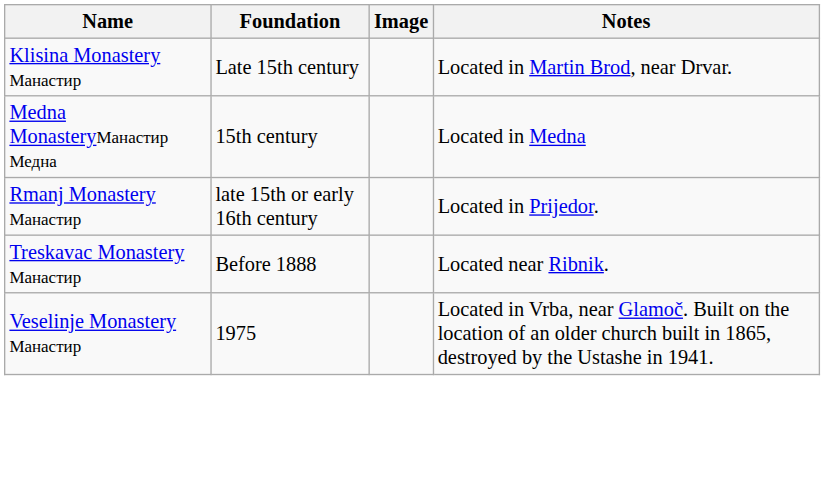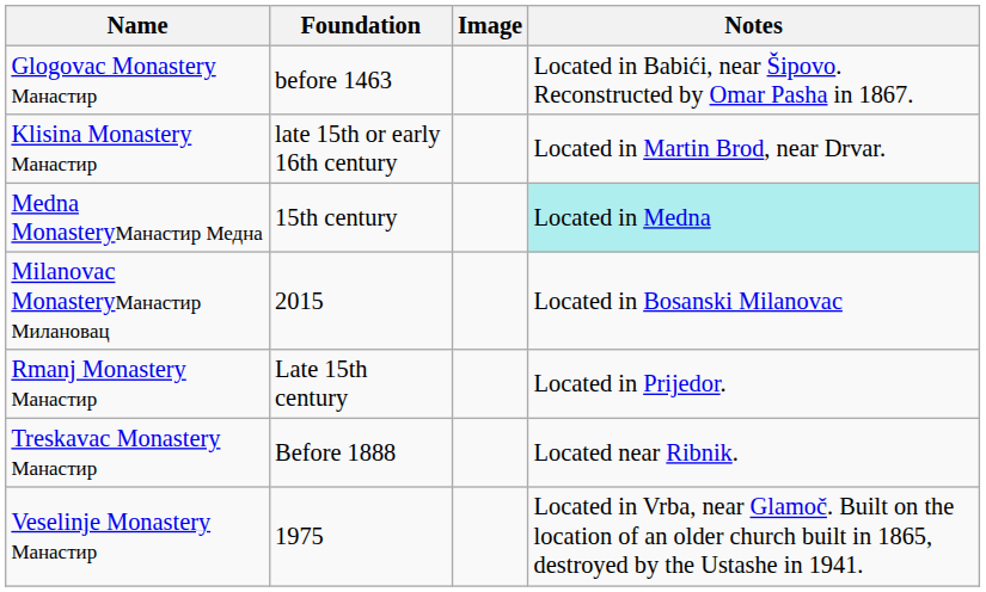 <table class="wikitable" style="font-size:95%;">
 <tr>
 <th>Name</th>
 <th>Foundation</th>
 <th>Image</th>
 <th>Notes</th>
 </tr>
 <tr>
+<td><a href='#'>Glogovac Monastery</a><br><small>Манастир</small> </td>
+<td>before 1463</td>
+<td></td>
+<td>Located in Babići, near <a href='#'>Šipovo</a>. Reconstructed by <a href='#'>Omar Pasha</a> in 1867.</td>
+</tr>
+<tr>
 <td><a href='#'>Klisina Monastery</a><br><small>Манастир</small> </td>
-<td>Late 15th century</td>
+<td>late 15th or early 16th century</td>
 <td></td>
 <td>Located in <a href='#'>Martin Brod</a>, near Drvar.</td>
 </tr>
 <tr>
 <td><a href='#'>Medna Monastery</a><small>Манастир Медна</small></td>
 <td>15th century</td>
 <td></td>
-<td>Located in <a href='#'>Medna</a></td>
+<td style="background: paleturquoise;">Located in <a href='#'>Medna</a></td>
+</tr>
+<tr>
+<td><a href='#'>Milanovac Monastery</a><small>Манастир Милановац</small></td>
+<td>2015</td>
+<td></td>
+<td>Located in <a href='#'>Bosanski Milanovac</a></td>
 </tr>
 <tr>
 <td><a href='#'>Rmanj Monastery</a><br><small>Манастир</small> </td>
-<td>late 15th or early 16th century</td>
+<td>Late 15th century</td>
 <td></td>
 <td>Located in <a href='#'>Prijedor</a>.</td>
 </tr>
 <tr>
 <td><a href='#'>Treskavac Monastery</a><br><small>Манастир</small> </td>
 <td>Before 1888</td>
 <td></td>
 <td>Located near <a href='#'>Ribnik</a>.</td>
 </tr>
 <tr>
 <td><a href='#'>Veselinje Monastery</a><br><small>Манастир</small> </td>
 <td>1975</td>
 <td></td>
 <td>Located in Vrba, near <a href='#'>Glamoč</a>. Built on the location of an older church built in 1865, destroyed by the Ustashe in 1941.</td>
 </tr>
 </table>
